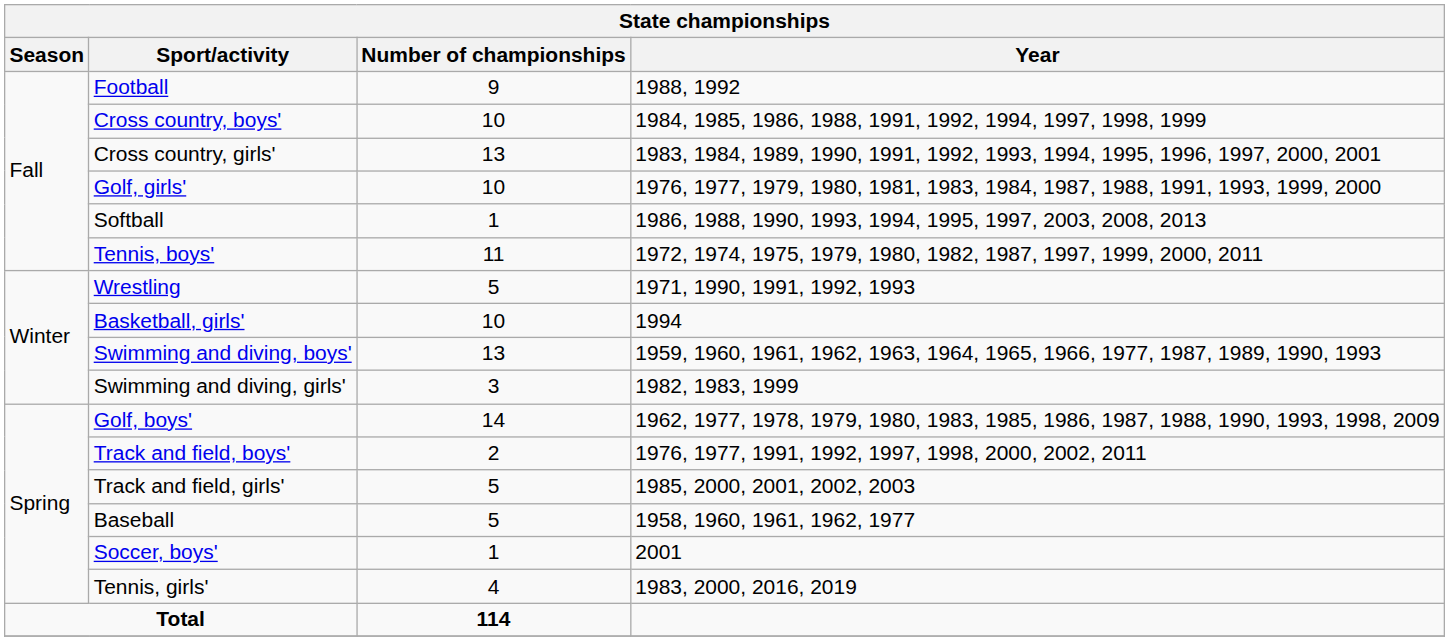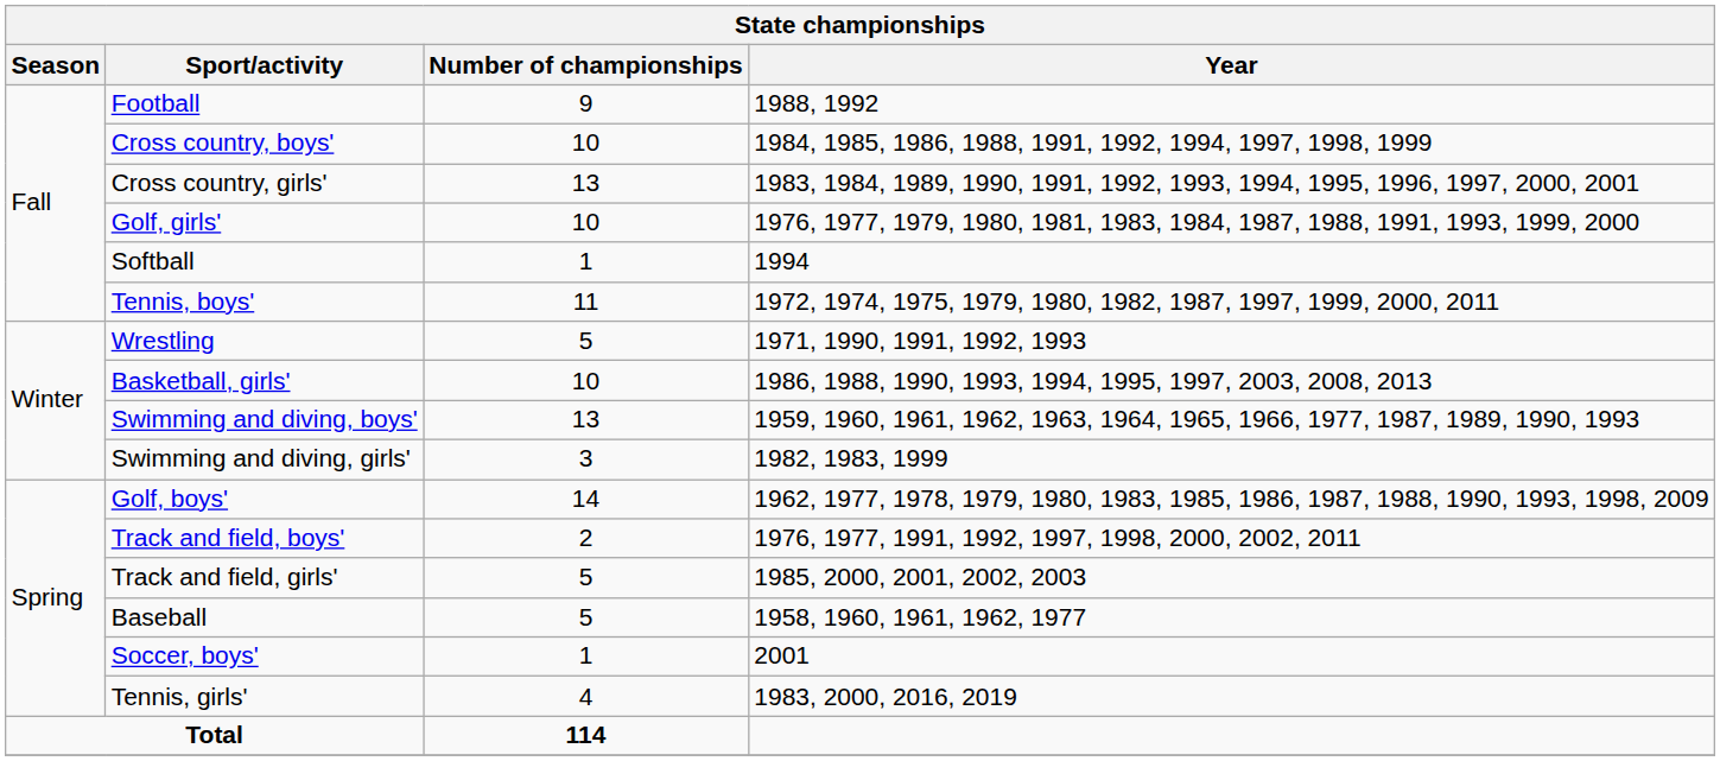 <table class="wikitable">
 <tr>
 <th colspan="4">State championships</th>
 </tr>
 <tr>
 <th>Season</th>
 <th>Sport/activity</th>
 <th>Number of championships</th>
 <th>Year</th>
 </tr>
 <tr>
 <td rowspan="6">Fall</td>
 <td><a href='#'>Football</a></td>
 <td align="center">9</td>
 <td>1988, 1992</td>
 </tr>
 <tr>
 <td><a href='#'>Cross country, boys'</a></td>
 <td align="center">10</td>
 <td>1984, 1985, 1986, 1988, 1991, 1992, 1994, 1997, 1998, 1999</td>
 </tr>
 <tr>
 <td>Cross country, girls'</td>
 <td align="center">13</td>
 <td>1983, 1984, 1989, 1990, 1991, 1992, 1993, 1994, 1995, 1996, 1997, 2000, 2001</td>
 </tr>
 <tr>
 <td><a href='#'>Golf, girls'</a></td>
 <td align="center">10</td>
 <td>1976, 1977, 1979, 1980, 1981, 1983, 1984, 1987, 1988, 1991, 1993, 1999, 2000</td>
 </tr>
 <tr>
 <td>Softball</td>
 <td align="center">1</td>
-<td>1986, 1988, 1990, 1993, 1994, 1995, 1997, 2003, 2008, 2013</td>
+<td>1994</td>
 </tr>
 <tr>
 <td><a href='#'>Tennis, boys'</a></td>
 <td align="center">11</td>
 <td>1972, 1974, 1975, 1979, 1980, 1982, 1987, 1997, 1999, 2000, 2011</td>
 </tr>
 <tr>
 <td rowspan="4">Winter</td>
 <td><a href='#'>Wrestling</a></td>
 <td align="center">5</td>
 <td>1971, 1990, 1991, 1992, 1993</td>
 </tr>
 <tr>
 <td><a href='#'>Basketball, girls'</a></td>
 <td align="center">10</td>
-<td>1994</td>
+<td>1986, 1988, 1990, 1993, 1994, 1995, 1997, 2003, 2008, 2013</td>
 </tr>
 <tr>
 <td><a href='#'>Swimming and diving, boys'</a></td>
 <td align="center">13</td>
 <td>1959, 1960, 1961, 1962, 1963, 1964, 1965, 1966, 1977, 1987, 1989, 1990, 1993</td>
 </tr>
 <tr>
 <td>Swimming and diving, girls'</td>
 <td align="center">3</td>
 <td>1982, 1983, 1999</td>
 </tr>
 <tr>
 <td rowspan="6">Spring</td>
 <td><a href='#'>Golf, boys'</a></td>
 <td align="center">14</td>
 <td>1962, 1977, 1978, 1979, 1980, 1983, 1985, 1986, 1987, 1988, 1990, 1993, 1998, 2009</td>
 </tr>
 <tr>
 <td><a href='#'>Track and field, boys'</a></td>
 <td align="center">2</td>
 <td>1976, 1977, 1991, 1992, 1997, 1998, 2000, 2002, 2011</td>
 </tr>
 <tr>
 <td>Track and field, girls'</td>
 <td align="center">5</td>
 <td>1985, 2000, 2001, 2002, 2003</td>
 </tr>
 <tr>
 <td>Baseball</td>
 <td align="center">5</td>
 <td>1958, 1960, 1961, 1962, 1977</td>
 </tr>
 <tr>
 <td><a href='#'>Soccer, boys'</a></td>
 <td align="center">1</td>
 <td>2001</td>
 </tr>
 <tr>
 <td>Tennis, girls'</td>
 <td align="center">4</td>
 <td>1983, 2000, 2016, 2019</td>
 </tr>
 <tr>
 <td align="center" colspan="2"><strong>Total</strong></td>
 <td align="center"><strong>114</strong></td>
 <td></td>
 </tr>
 <tr>
 </tr>
 </table>
